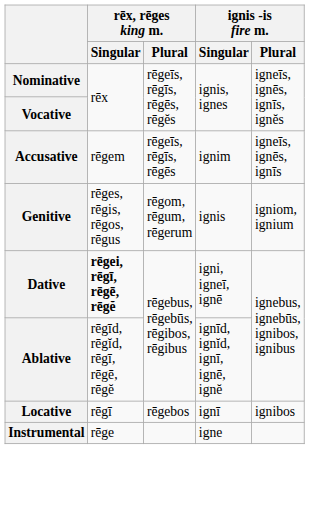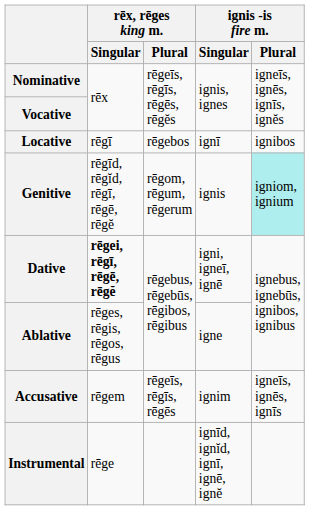 <table class="wikitable" align="left" style="margin:1em">
 <tr>
 <th rowspan="2"></th>
 <th colspan="2">rēx, rēges <br> <em>king</em> m.</th>
 <th colspan="2">ignis -is <br> <em>fire</em> m.</th>
 </tr>
 <tr>
 <th>Singular</th>
 <th>Plural</th>
 <th>Singular</th>
 <th>Plural</th>
 </tr>
 <tr>
 <th>Nominative</th>
 <td rowspan="2">rēx</td>
 <td rowspan="2">rēgeīs,<br>rēgīs,<br>rēgēs,<br>rēgĕs</td>
 <td rowspan="2">ignis,<br>ignes</td>
 <td rowspan="2">igneīs,<br>ignēs,<br>ignīs,<br>ignĕs</td>
 </tr>
 <tr>
 <th>Vocative</th>
 </tr>
 <tr>
-<th>Accusative</th>
-<td>rēgem</td>
-<td>rēgeīs,<br>rēgīs,<br>rēgēs</td>
-<td>ignim</td>
-<td>igneīs,<br>ignēs,<br>ignīs</td>
+<th>Locative</th>
+<td>rēgī</td>
+<td>rēgebos</td>
+<td>ignī</td>
+<td>ignibos</td>
 </tr>
 <tr>
 <th>Genitive</th>
-<td>rēges,<br>rēgis,<br>rēgos,<br>rēgus</td>
+<td>rēgīd,<br>rēgĭd,<br>rēgī,<br>rēgē,<br>rēgĕ</td>
 <td>rēgom,<br>rēgum,<br>rēgerum</td>
 <td>ignis</td>
-<td>igniom,<br>ignium</td>
+<td style="background: paleturquoise;">igniom,<br>ignium</td>
 </tr>
 <tr>
 <th>Dative</th>
 <td><strong>rēgei,<br>rēgī,<br>rēgē,<br>rēgĕ</strong></td>
 <td rowspan="2">rēgebus,<br>rēgebūs,<br>rēgibos,<br>rēgibus</td>
 <td>igni,<br>igneī,<br>ignē</td>
 <td rowspan="2">ignebus,<br>ignebūs,<br>ignibos,<br>ignibus</td>
 </tr>
 <tr>
 <th>Ablative</th>
-<td>rēgīd,<br>rēgĭd,<br>rēgī,<br>rēgē,<br>rēgĕ</td>
-<td>ignīd,<br>ignĭd,<br>ignī,<br>ignē,<br>ignĕ</td>
+<td>rēges,<br>rēgis,<br>rēgos,<br>rēgus</td>
+<td>igne</td>
 </tr>
 <tr>
-<th>Locative</th>
-<td>rēgī</td>
-<td>rēgebos</td>
-<td>ignī</td>
-<td>ignibos</td>
+<th>Accusative</th>
+<td>rēgem</td>
+<td>rēgeīs,<br>rēgīs,<br>rēgēs</td>
+<td>ignim</td>
+<td>igneīs,<br>ignēs,<br>ignīs</td>
 </tr>
 <tr>
 <th>Instrumental</th>
 <td>rēge</td>
 <td></td>
-<td>igne</td>
+<td>ignīd,<br>ignĭd,<br>ignī,<br>ignē,<br>ignĕ</td>
 <td></td>
 </tr>
 </table>
